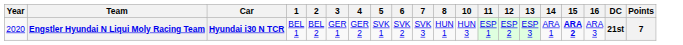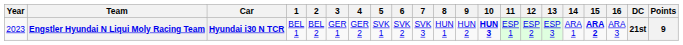 <table class="wikitable" style="text-align:center; font-size:85%">
 <tr>
 <th>Year</th>
 <th>Team</th>
 <th>Car</th>
 <th>1</th>
 <th>2</th>
 <th>3</th>
 <th>4</th>
 <th>5</th>
 <th>6</th>
 <th>7</th>
 <th>8</th>
+<th>9</th>
 <th>10</th>
 <th>11</th>
 <th>12</th>
 <th>13</th>
 <th>14</th>
 <th>15</th>
 <th>16</th>
 <th>DC</th>
 <th>Points</th>
 </tr>
 <tr>
-<td><a href='#'>2020</a></td>
+<td><a href='#'>2023</a></td>
 <th><a href='#'>Engstler Hyundai N Liqui Moly Racing Team</a></th>
 <th><a href='#'>Hyundai i30 N TCR</a></th>
 <td><a href='#'>BEL<br>1</a></td>
 <td><a href='#'>BEL<br>2</a></td>
 <td><a href='#'>GER<br>1</a></td>
 <td><a href='#'>GER<br>2</a></td>
 <td><a href='#'>SVK<br>1</a></td>
 <td><a href='#'>SVK<br>2</a></td>
 <td><a href='#'>SVK<br>3</a></td>
 <td><a href='#'>HUN<br>1</a></td>
-<td><a href='#'>HUN<br>3</a></td>
+<td><a href='#'>HUN<br>2</a></td>
+<td><strong><a href='#'>HUN<br>3</a></strong></td>
 <td style="background:#DFFFDF;"><a href='#'>ESP<br>1</a><br></td>
 <td style="background:#DFFFDF;"><a href='#'>ESP<br>2</a><br></td>
 <td style="background:#DFFFDF;"><a href='#'>ESP<br>3</a><br></td>
 <td><a href='#'>ARA<br>1</a></td>
 <td><strong><a href='#'>ARA<br>2</a></strong></td>
 <td><a href='#'>ARA<br>3</a></td>
 <th>21st</th>
-<th>7</th>
+<th>9</th>
 </tr>
 </table>
